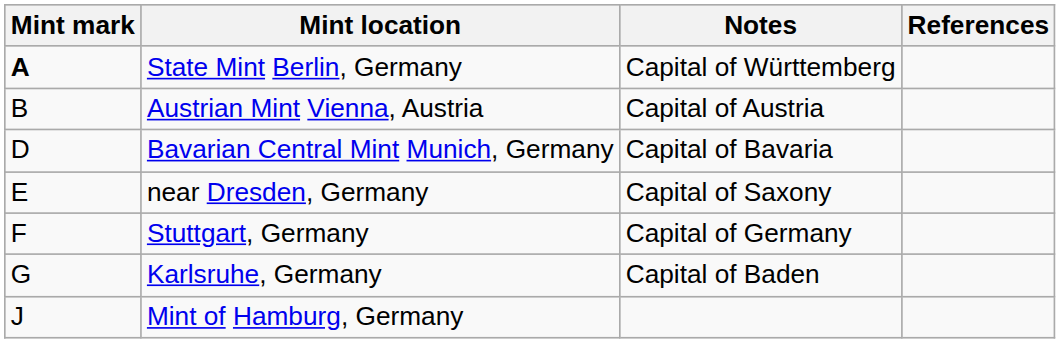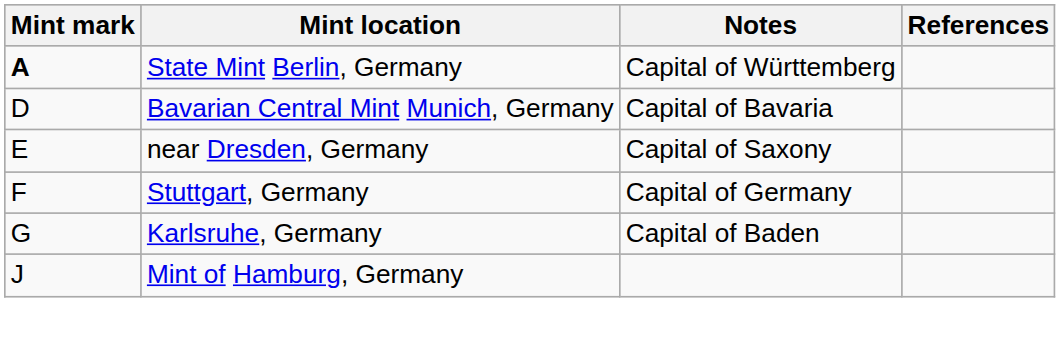 <table class="wikitable">
 <tr>
 <th scope="col">Mint mark</th>
 <th scope="col">Mint location</th>
 <th scope="col">Notes</th>
 <th>References</th>
 </tr>
 <tr>
 <td><strong>A</strong></td>
 <td><a href='#'>State Mint</a> <a href='#'>Berlin</a>, Germany</td>
 <td>Capital of Württemberg</td>
-<td></td>
-</tr>
-<tr>
-<td>B</td>
-<td><a href='#'>Austrian Mint</a> <a href='#'>Vienna</a>, Austria</td>
-<td>Capital of Austria</td>
 <td></td>
 </tr>
 <tr>
 <td>D</td>
 <td><a href='#'>Bavarian Central Mint</a> <a href='#'>Munich</a>, Germany</td>
 <td>Capital of Bavaria</td>
 <td></td>
 </tr>
 <tr>
 <td>E</td>
 <td> near <a href='#'>Dresden</a>, Germany</td>
 <td>Capital of Saxony</td>
 <td></td>
 </tr>
 <tr>
 <td>F</td>
 <td> <a href='#'>Stuttgart</a>, Germany</td>
 <td>Capital of Germany</td>
 <td></td>
 </tr>
 <tr>
 <td>G</td>
 <td> <a href='#'>Karlsruhe</a>, Germany</td>
 <td>Capital of Baden</td>
 <td></td>
 </tr>
 <tr>
 <td>J</td>
 <td><a href='#'>Mint of</a> <a href='#'>Hamburg</a>, Germany</td>
 <td></td>
 <td></td>
 </tr>
 </table>
